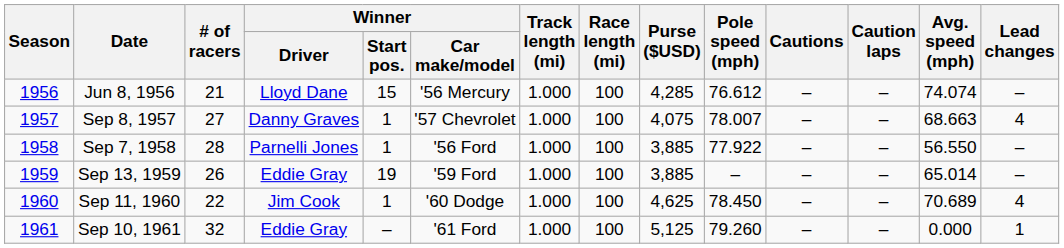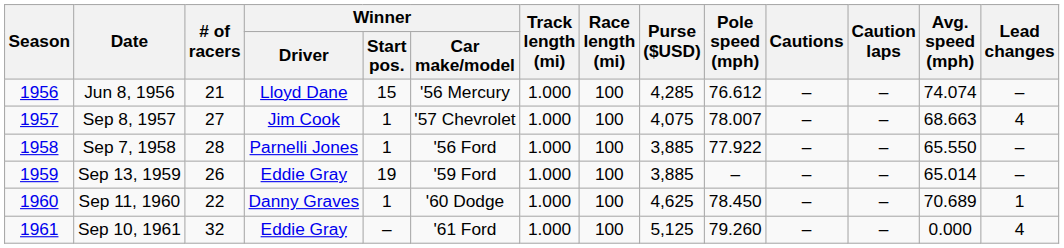 <table class="wikitable" style="text-align:center">
 <tr>
 <th rowspan=2>Season</th>
 <th rowspan=2>Date</th>
 <th rowspan=2># of<br>racers</th>
 <th colspan=3>Winner</th>
 <th rowspan=2>Track<br>length<br>(mi)</th>
 <th rowspan=2>Race<br>length<br>(mi)</th>
 <th rowspan=2>Purse<br>($USD)</th>
 <th rowspan=2>Pole<br>speed<br>(mph)</th>
 <th rowspan=2>Cautions</th>
 <th rowspan=2>Caution<br>laps</th>
 <th rowspan=2>Avg.<br>speed<br>(mph)</th>
 <th rowspan=2>Lead<br>changes</th>
 </tr>
 <tr>
 <th>Driver</th>
 <th>Start<br>pos.</th>
 <th>Car<br>make/model</th>
 </tr>
 <tr>
 <td><a href='#'>1956</a></td>
 <td>Jun 8, 1956</td>
 <td>21</td>
 <td><a href='#'>Lloyd Dane</a></td>
 <td>15</td>
 <td>'56 Mercury</td>
 <td>1.000</td>
 <td>100</td>
 <td>4,285</td>
 <td>76.612</td>
 <td>–</td>
 <td>–</td>
 <td>74.074</td>
 <td>–</td>
 </tr>
 <tr>
 <td><a href='#'>1957</a></td>
 <td>Sep 8, 1957</td>
 <td>27</td>
-<td><a href='#'>Danny Graves</a></td>
+<td><a href='#'>Jim Cook</a></td>
 <td>1</td>
 <td>'57 Chevrolet</td>
 <td>1.000</td>
 <td>100</td>
 <td>4,075</td>
 <td>78.007</td>
 <td>–</td>
 <td>–</td>
 <td>68.663</td>
 <td>4</td>
 </tr>
 <tr>
 <td><a href='#'>1958</a></td>
 <td>Sep 7, 1958</td>
 <td>28</td>
 <td><a href='#'>Parnelli Jones</a></td>
 <td>1</td>
 <td>'56 Ford</td>
 <td>1.000</td>
 <td>100</td>
 <td>3,885</td>
 <td>77.922</td>
 <td>–</td>
 <td>–</td>
-<td>56.550</td>
+<td>65.550</td>
 <td>–</td>
 </tr>
 <tr>
 <td><a href='#'>1959</a></td>
 <td>Sep 13, 1959</td>
 <td>26</td>
 <td><a href='#'>Eddie Gray</a></td>
 <td>19</td>
 <td>'59 Ford</td>
 <td>1.000</td>
 <td>100</td>
 <td>3,885</td>
 <td>–</td>
 <td>–</td>
 <td>–</td>
 <td>65.014</td>
 <td>–</td>
 </tr>
 <tr>
 <td><a href='#'>1960</a></td>
 <td>Sep 11, 1960</td>
 <td>22</td>
-<td><a href='#'>Jim Cook</a></td>
+<td><a href='#'>Danny Graves</a></td>
 <td>1</td>
 <td>'60 Dodge</td>
 <td>1.000</td>
 <td>100</td>
 <td>4,625</td>
 <td>78.450</td>
 <td>–</td>
 <td>–</td>
 <td>70.689</td>
-<td>4</td>
+<td>1</td>
 </tr>
 <tr>
 <td><a href='#'>1961</a></td>
 <td>Sep 10, 1961</td>
 <td>32</td>
 <td><a href='#'>Eddie Gray</a></td>
 <td>–</td>
 <td>'61 Ford</td>
 <td>1.000</td>
 <td>100</td>
 <td>5,125</td>
 <td>79.260</td>
 <td>–</td>
 <td>–</td>
 <td>0.000</td>
-<td>1</td>
+<td>4</td>
 </tr>
 </table>
